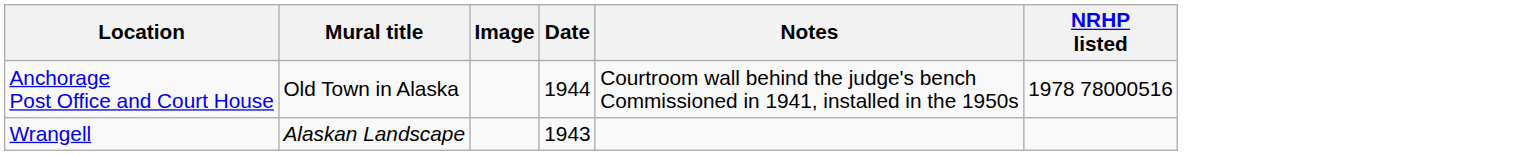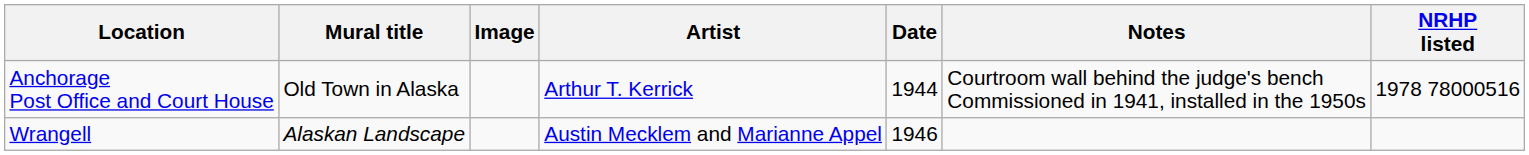 <table class="wikitable sortable">
 <tr>
 <th>Location</th>
 <th>Mural title</th>
 <th>Image</th>
+<th>Artist</th>
 <th>Date</th>
 <th>Notes</th>
 <th><a href='#'>NRHP</a><br>listed</th>
 </tr>
 <tr>
 <td><a href='#'>Anchorage</a><br><a href='#'>Post Office and Court House</a></td>
 <td>Old Town in Alaska</td>
 <td></td>
+<td><a href='#'>Arthur T. Kerrick</a></td>
 <td>1944</td>
 <td>Courtroom wall behind the judge's bench<br> Commissioned in 1941, installed in the 1950s</td>
 <td>1978 78000516</td>
 </tr>
 <tr>
 <td><a href='#'>Wrangell</a></td>
 <td><em>Alaskan Landscape</em></td>
 <td></td>
-<td>1943</td>
+<td><a href='#'>Austin Mecklem</a> and <a href='#'>Marianne Appel</a></td>
+<td>1946</td>
 <td></td>
 <td></td>
 </tr>
 </table>
